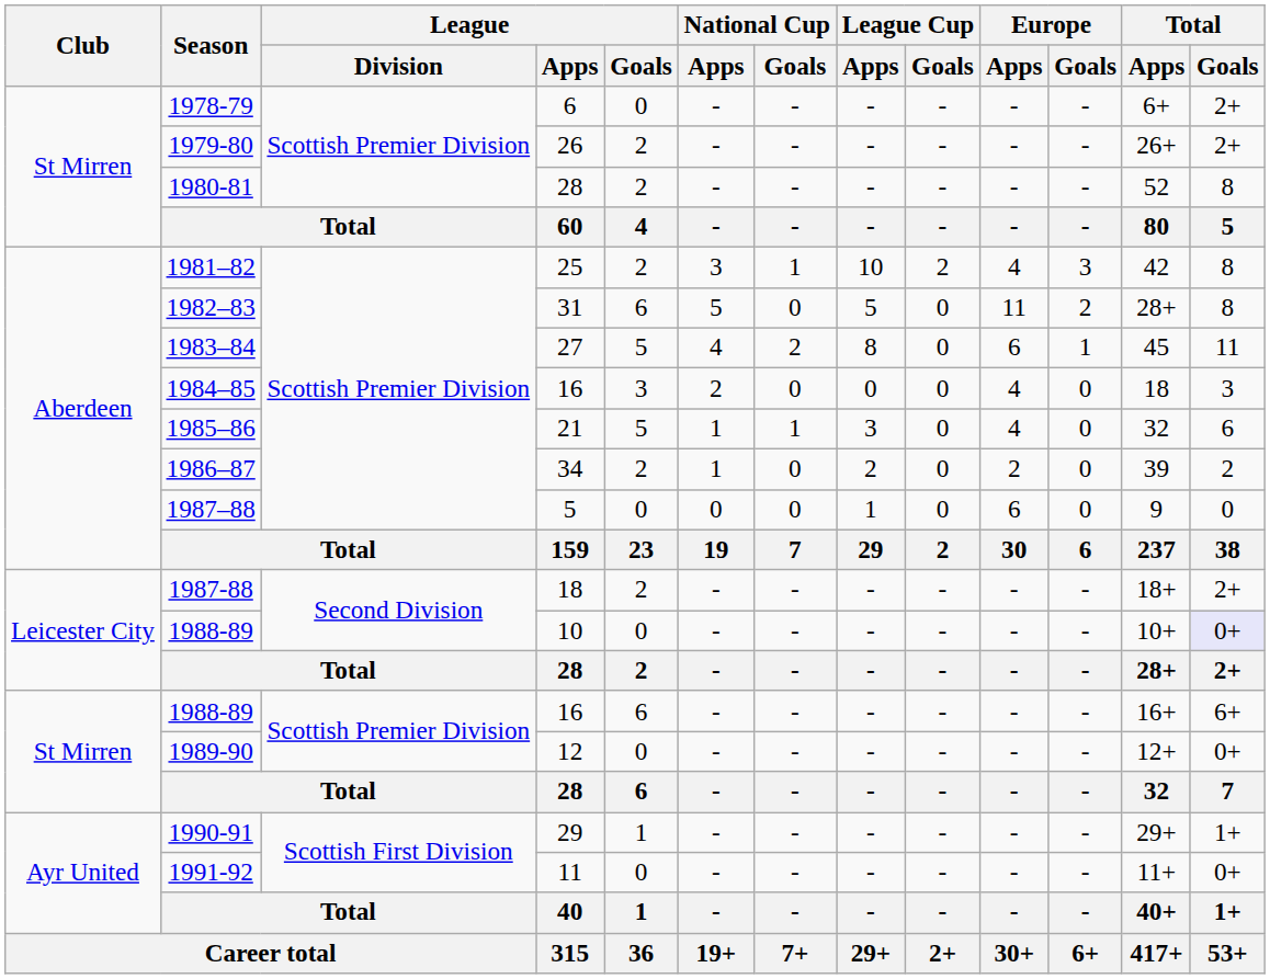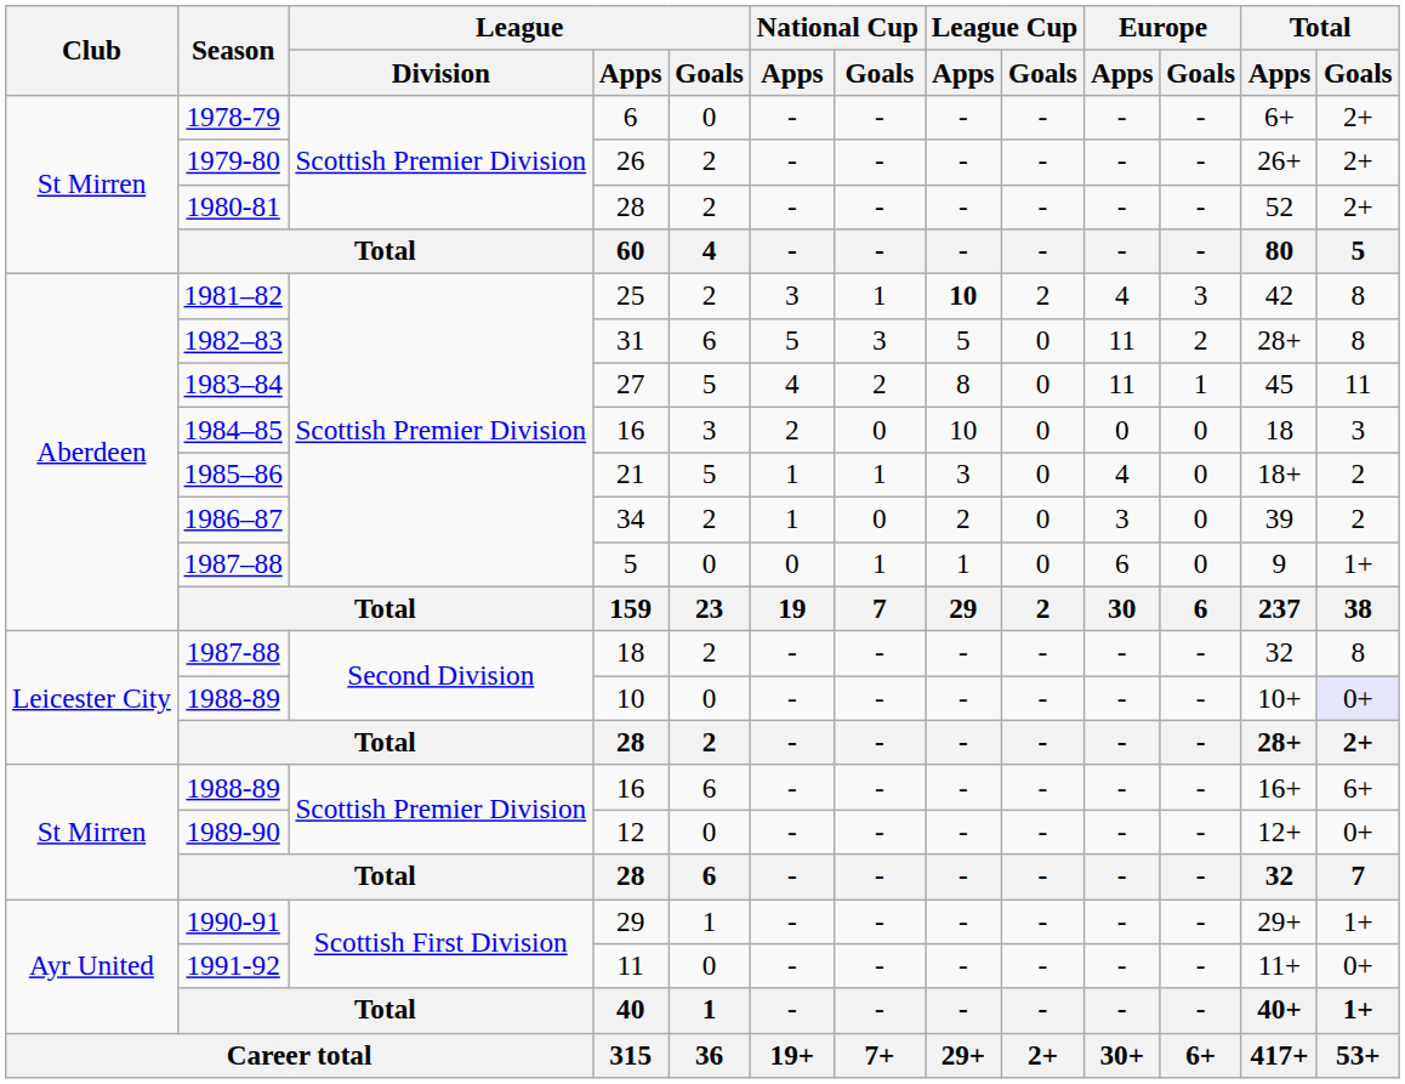 <table class="wikitable" style="text-align:center">
 <tr>
 <th rowspan="2">Club</th>
 <th rowspan="2">Season</th>
 <th colspan="3">League</th>
 <th colspan="2">National Cup</th>
 <th colspan="2">League Cup</th>
 <th colspan="2">Europe</th>
 <th colspan="2">Total</th>
 </tr>
 <tr>
 <th>Division</th>
 <th>Apps</th>
 <th>Goals</th>
 <th>Apps</th>
 <th>Goals</th>
 <th>Apps</th>
 <th>Goals</th>
 <th>Apps</th>
 <th>Goals</th>
 <th>Apps</th>
 <th>Goals</th>
 </tr>
 <tr>
 <td rowspan="4"><a href='#'>St Mirren</a></td>
 <td><a href='#'>1978-79</a></td>
 <td rowspan="3"><a href='#'>Scottish Premier Division</a></td>
 <td>6</td>
 <td>0</td>
 <td>-</td>
 <td>-</td>
 <td>-</td>
 <td>-</td>
 <td>-</td>
 <td>-</td>
 <td>6+</td>
 <td>2+</td>
 </tr>
 <tr>
 <td><a href='#'>1979-80</a></td>
 <td>26</td>
 <td>2</td>
 <td>-</td>
 <td>-</td>
 <td>-</td>
 <td>-</td>
 <td>-</td>
 <td>-</td>
 <td>26+</td>
 <td>2+</td>
 </tr>
 <tr>
 <td><a href='#'>1980-81</a></td>
 <td>28</td>
 <td>2</td>
 <td>-</td>
 <td>-</td>
 <td>-</td>
 <td>-</td>
 <td>-</td>
 <td>-</td>
 <td>52</td>
-<td>8</td>
+<td>2+</td>
 </tr>
 <tr>
 <th colspan="2">Total</th>
 <th>60</th>
 <th>4</th>
 <th>-</th>
 <th>-</th>
 <th>-</th>
 <th>-</th>
 <th>-</th>
 <th>-</th>
 <th>80</th>
 <th>5</th>
 </tr>
 <tr>
 <td rowspan="8"><a href='#'>Aberdeen</a></td>
 <td><a href='#'>1981–82</a></td>
 <td rowspan="7"><a href='#'>Scottish Premier Division</a></td>
 <td>25</td>
 <td>2</td>
 <td>3</td>
 <td>1</td>
-<td>10</td>
+<td><strong>10</strong></td>
 <td>2</td>
 <td>4</td>
 <td>3</td>
 <td>42</td>
 <td>8</td>
 </tr>
 <tr>
 <td><a href='#'>1982–83</a></td>
 <td>31</td>
 <td>6</td>
 <td>5</td>
-<td>0</td>
+<td>3</td>
 <td>5</td>
 <td>0</td>
 <td>11</td>
 <td>2</td>
 <td>28+</td>
 <td>8</td>
 </tr>
 <tr>
 <td><a href='#'>1983–84</a></td>
 <td>27</td>
 <td>5</td>
 <td>4</td>
 <td>2</td>
 <td>8</td>
 <td>0</td>
-<td>6</td>
+<td>11</td>
 <td>1</td>
 <td>45</td>
 <td>11</td>
 </tr>
 <tr>
 <td><a href='#'>1984–85</a></td>
 <td>16</td>
 <td>3</td>
 <td>2</td>
 <td>0</td>
+<td>10</td>
 <td>0</td>
 <td>0</td>
-<td>4</td>
 <td>0</td>
 <td>18</td>
 <td>3</td>
 </tr>
 <tr>
 <td><a href='#'>1985–86</a></td>
 <td>21</td>
 <td>5</td>
 <td>1</td>
 <td>1</td>
 <td>3</td>
 <td>0</td>
 <td>4</td>
 <td>0</td>
-<td>32</td>
-<td>6</td>
+<td>18+</td>
+<td>2</td>
 </tr>
 <tr>
 <td><a href='#'>1986–87</a></td>
 <td>34</td>
 <td>2</td>
 <td>1</td>
 <td>0</td>
 <td>2</td>
 <td>0</td>
-<td>2</td>
+<td>3</td>
 <td>0</td>
 <td>39</td>
 <td>2</td>
 </tr>
 <tr>
 <td><a href='#'>1987–88</a></td>
 <td>5</td>
 <td>0</td>
 <td>0</td>
-<td>0</td>
+<td>1</td>
 <td>1</td>
 <td>0</td>
 <td>6</td>
 <td>0</td>
 <td>9</td>
-<td>0</td>
+<td>1+</td>
 </tr>
 <tr>
 <th colspan="2">Total</th>
 <th>159</th>
 <th>23</th>
 <th>19</th>
 <th>7</th>
 <th>29</th>
 <th>2</th>
 <th>30</th>
 <th>6</th>
 <th>237</th>
 <th>38</th>
 </tr>
 <tr>
 <td rowspan="3"><a href='#'>Leicester City</a></td>
 <td><a href='#'>1987-88</a></td>
 <td rowspan="2"><a href='#'>Second Division</a></td>
 <td>18</td>
 <td>2</td>
 <td>-</td>
 <td>-</td>
 <td>-</td>
 <td>-</td>
 <td>-</td>
 <td>-</td>
-<td>18+</td>
-<td>2+</td>
+<td>32</td>
+<td>8</td>
 </tr>
 <tr>
 <td><a href='#'>1988-89</a></td>
 <td>10</td>
 <td>0</td>
 <td>-</td>
 <td>-</td>
 <td>-</td>
 <td>-</td>
 <td>-</td>
 <td>-</td>
 <td>10+</td>
 <td style="background: lavender;">0+</td>
 </tr>
 <tr>
 <th colspan="2">Total</th>
 <th>28</th>
 <th>2</th>
 <th>-</th>
 <th>-</th>
 <th>-</th>
 <th>-</th>
 <th>-</th>
 <th>-</th>
 <th>28+</th>
 <th>2+</th>
 </tr>
 <tr>
 <td rowspan="3"><a href='#'>St Mirren</a></td>
 <td><a href='#'>1988-89</a></td>
 <td rowspan="2"><a href='#'>Scottish Premier Division</a></td>
 <td>16</td>
 <td>6</td>
 <td>-</td>
 <td>-</td>
 <td>-</td>
 <td>-</td>
 <td>-</td>
 <td>-</td>
 <td>16+</td>
 <td>6+</td>
 </tr>
 <tr>
 <td><a href='#'>1989-90</a></td>
 <td>12</td>
 <td>0</td>
 <td>-</td>
 <td>-</td>
 <td>-</td>
 <td>-</td>
 <td>-</td>
 <td>-</td>
 <td>12+</td>
 <td>0+</td>
 </tr>
 <tr>
 <th colspan="2">Total</th>
 <th>28</th>
 <th>6</th>
 <th>-</th>
 <th>-</th>
 <th>-</th>
 <th>-</th>
 <th>-</th>
 <th>-</th>
 <th>32</th>
 <th>7</th>
 </tr>
 <tr>
 <td rowspan="3"><a href='#'>Ayr United</a></td>
 <td><a href='#'>1990-91</a></td>
 <td rowspan="2"><a href='#'>Scottish First Division</a></td>
 <td>29</td>
 <td>1</td>
 <td>-</td>
 <td>-</td>
 <td>-</td>
 <td>-</td>
 <td>-</td>
 <td>-</td>
 <td>29+</td>
 <td>1+</td>
 </tr>
 <tr>
 <td><a href='#'>1991-92</a></td>
 <td>11</td>
 <td>0</td>
 <td>-</td>
 <td>-</td>
 <td>-</td>
 <td>-</td>
 <td>-</td>
 <td>-</td>
 <td>11+</td>
 <td>0+</td>
 </tr>
 <tr>
 <th colspan="2">Total</th>
 <th>40</th>
 <th>1</th>
 <th>-</th>
 <th>-</th>
 <th>-</th>
 <th>-</th>
 <th>-</th>
 <th>-</th>
 <th>40+</th>
 <th>1+</th>
 </tr>
 <tr>
 <th colspan="3">Career total</th>
 <th>315</th>
 <th>36</th>
 <th>19+</th>
 <th>7+</th>
 <th>29+</th>
 <th>2+</th>
 <th>30+</th>
 <th>6+</th>
 <th>417+</th>
 <th>53+</th>
 </tr>
 </table>
